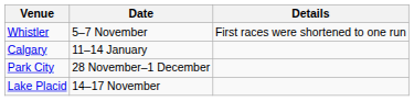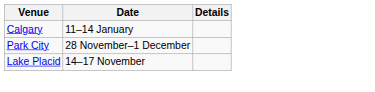 <table class="wikitable">
 <tr>
 <th>Venue</th>
 <th>Date</th>
 <th>Details</th>
-</tr>
-<tr>
-<td> <a href='#'>Whistler</a></td>
-<td>5–7 November</td>
-<td>First races were shortened to one run</td>
 </tr>
 <tr>
 <td> <a href='#'>Calgary</a></td>
 <td>11–14 January</td>
 <td></td>
 </tr>
 <tr>
 <td> <a href='#'>Park City</a></td>
 <td>28 November–1 December</td>
 <td></td>
 </tr>
 <tr>
 <td> <a href='#'>Lake Placid</a></td>
 <td>14–17 November</td>
 <td></td>
 </tr>
 </table>
